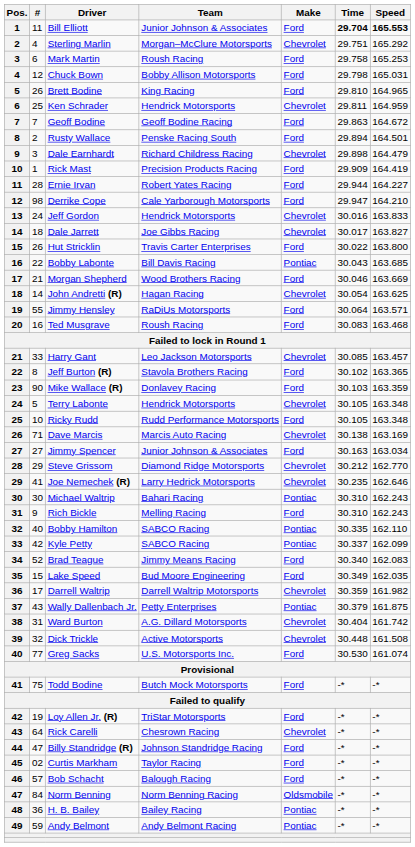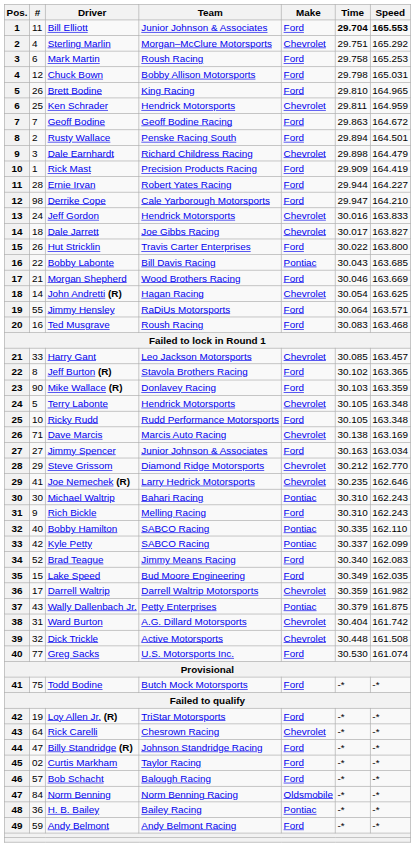 <table class="wikitable" style="font-size:95%">
 <tr>
 <th>Pos.</th>
 <th>#</th>
 <th>Driver</th>
 <th>Team</th>
 <th>Make</th>
 <th>Time</th>
 <th>Speed</th>
 </tr>
 <tr>
 <th>1</th>
 <td>11</td>
 <td><a href='#'>Bill Elliott</a></td>
 <td><a href='#'>Junior Johnson & Associates</a></td>
 <td><a href='#'>Ford</a></td>
 <td><strong>29.704</strong></td>
 <td><strong>165.553</strong></td>
 </tr>
 <tr>
 <th>2</th>
 <td>4</td>
 <td><a href='#'>Sterling Marlin</a></td>
 <td><a href='#'>Morgan–McClure Motorsports</a></td>
 <td><a href='#'>Chevrolet</a></td>
 <td>29.751</td>
 <td>165.292</td>
 </tr>
 <tr>
 <th>3</th>
 <td>6</td>
 <td><a href='#'>Mark Martin</a></td>
 <td><a href='#'>Roush Racing</a></td>
 <td><a href='#'>Ford</a></td>
 <td>29.758</td>
 <td>165.253</td>
 </tr>
 <tr>
 <th>4</th>
 <td>12</td>
 <td><a href='#'>Chuck Bown</a></td>
 <td><a href='#'>Bobby Allison Motorsports</a></td>
 <td><a href='#'>Ford</a></td>
 <td>29.798</td>
 <td>165.031</td>
 </tr>
 <tr>
 <th>5</th>
 <td>26</td>
 <td><a href='#'>Brett Bodine</a></td>
 <td><a href='#'>King Racing</a></td>
 <td><a href='#'>Ford</a></td>
 <td>29.810</td>
 <td>164.965</td>
 </tr>
 <tr>
 <th>6</th>
 <td>25</td>
 <td><a href='#'>Ken Schrader</a></td>
 <td><a href='#'>Hendrick Motorsports</a></td>
 <td><a href='#'>Chevrolet</a></td>
 <td>29.811</td>
 <td>164.959</td>
 </tr>
 <tr>
 <th>7</th>
 <td>7</td>
 <td><a href='#'>Geoff Bodine</a></td>
 <td><a href='#'>Geoff Bodine Racing</a></td>
 <td><a href='#'>Ford</a></td>
 <td>29.863</td>
 <td>164.672</td>
 </tr>
 <tr>
 <th>8</th>
 <td>2</td>
 <td><a href='#'>Rusty Wallace</a></td>
 <td><a href='#'>Penske Racing South</a></td>
 <td><a href='#'>Ford</a></td>
 <td>29.894</td>
 <td>164.501</td>
 </tr>
 <tr>
 <th>9</th>
 <td>3</td>
 <td><a href='#'>Dale Earnhardt</a></td>
 <td><a href='#'>Richard Childress Racing</a></td>
 <td><a href='#'>Chevrolet</a></td>
 <td>29.898</td>
 <td>164.479</td>
 </tr>
 <tr>
 <th>10</th>
 <td>1</td>
 <td><a href='#'>Rick Mast</a></td>
 <td><a href='#'>Precision Products Racing</a></td>
 <td><a href='#'>Ford</a></td>
 <td>29.909</td>
 <td>164.419</td>
 </tr>
 <tr>
 <th>11</th>
 <td>28</td>
 <td><a href='#'>Ernie Irvan</a></td>
 <td><a href='#'>Robert Yates Racing</a></td>
 <td><a href='#'>Ford</a></td>
 <td>29.944</td>
 <td>164.227</td>
 </tr>
 <tr>
 <th>12</th>
 <td>98</td>
 <td><a href='#'>Derrike Cope</a></td>
 <td><a href='#'>Cale Yarborough Motorsports</a></td>
 <td><a href='#'>Ford</a></td>
 <td>29.947</td>
 <td>164.210</td>
 </tr>
 <tr>
 <th>13</th>
 <td>24</td>
 <td><a href='#'>Jeff Gordon</a></td>
 <td><a href='#'>Hendrick Motorsports</a></td>
 <td><a href='#'>Chevrolet</a></td>
 <td>30.016</td>
 <td>163.833</td>
 </tr>
 <tr>
 <th>14</th>
 <td>18</td>
 <td><a href='#'>Dale Jarrett</a></td>
 <td><a href='#'>Joe Gibbs Racing</a></td>
 <td><a href='#'>Chevrolet</a></td>
 <td>30.017</td>
 <td>163.827</td>
 </tr>
 <tr>
 <th>15</th>
 <td>26</td>
 <td><a href='#'>Hut Stricklin</a></td>
 <td><a href='#'>Travis Carter Enterprises</a></td>
 <td><a href='#'>Ford</a></td>
 <td>30.022</td>
 <td>163.800</td>
 </tr>
 <tr>
 <th>16</th>
 <td>22</td>
 <td><a href='#'>Bobby Labonte</a></td>
 <td><a href='#'>Bill Davis Racing</a></td>
 <td><a href='#'>Pontiac</a></td>
 <td>30.043</td>
 <td>163.685</td>
 </tr>
 <tr>
 <th>17</th>
 <td>21</td>
 <td><a href='#'>Morgan Shepherd</a></td>
 <td><a href='#'>Wood Brothers Racing</a></td>
 <td><a href='#'>Ford</a></td>
 <td>30.046</td>
 <td>163.669</td>
 </tr>
 <tr>
 <th>18</th>
 <td>14</td>
 <td><a href='#'>John Andretti</a> <strong>(R)</strong></td>
 <td><a href='#'>Hagan Racing</a></td>
 <td><a href='#'>Chevrolet</a></td>
 <td>30.054</td>
 <td>163.625</td>
 </tr>
 <tr>
 <th>19</th>
 <td>55</td>
 <td><a href='#'>Jimmy Hensley</a></td>
 <td><a href='#'>RaDiUs Motorsports</a></td>
 <td><a href='#'>Ford</a></td>
 <td>30.064</td>
 <td>163.571</td>
 </tr>
 <tr>
 <th>20</th>
 <td>16</td>
 <td><a href='#'>Ted Musgrave</a></td>
 <td><a href='#'>Roush Racing</a></td>
 <td><a href='#'>Ford</a></td>
 <td>30.083</td>
 <td>163.468</td>
 </tr>
 <tr>
 <th colspan="7">Failed to lock in Round 1</th>
 </tr>
 <tr>
 <th>21</th>
 <td>33</td>
 <td><a href='#'>Harry Gant</a></td>
 <td><a href='#'>Leo Jackson Motorsports</a></td>
 <td><a href='#'>Chevrolet</a></td>
 <td>30.085</td>
 <td>163.457</td>
 </tr>
 <tr>
 <th>22</th>
 <td>8</td>
 <td><a href='#'>Jeff Burton</a> <strong>(R)</strong></td>
 <td><a href='#'>Stavola Brothers Racing</a></td>
 <td><a href='#'>Ford</a></td>
 <td>30.102</td>
 <td>163.365</td>
 </tr>
 <tr>
 <th>23</th>
 <td>90</td>
 <td><a href='#'>Mike Wallace</a> <strong>(R)</strong></td>
 <td><a href='#'>Donlavey Racing</a></td>
 <td><a href='#'>Ford</a></td>
 <td>30.103</td>
 <td>163.359</td>
 </tr>
 <tr>
 <th>24</th>
 <td>5</td>
 <td><a href='#'>Terry Labonte</a></td>
 <td><a href='#'>Hendrick Motorsports</a></td>
 <td><a href='#'>Chevrolet</a></td>
 <td>30.105</td>
 <td>163.348</td>
 </tr>
 <tr>
 <th>25</th>
 <td>10</td>
 <td><a href='#'>Ricky Rudd</a></td>
 <td><a href='#'>Rudd Performance Motorsports</a></td>
 <td><a href='#'>Ford</a></td>
 <td>30.105</td>
 <td>163.348</td>
 </tr>
 <tr>
 <th>26</th>
 <td>71</td>
 <td><a href='#'>Dave Marcis</a></td>
 <td><a href='#'>Marcis Auto Racing</a></td>
 <td><a href='#'>Chevrolet</a></td>
 <td>30.138</td>
 <td>163.169</td>
 </tr>
 <tr>
 <th>27</th>
 <td>27</td>
 <td><a href='#'>Jimmy Spencer</a></td>
 <td><a href='#'>Junior Johnson & Associates</a></td>
 <td><a href='#'>Ford</a></td>
 <td>30.163</td>
 <td>163.034</td>
 </tr>
 <tr>
 <th>28</th>
 <td>29</td>
 <td><a href='#'>Steve Grissom</a></td>
 <td><a href='#'>Diamond Ridge Motorsports</a></td>
 <td><a href='#'>Chevrolet</a></td>
 <td>30.212</td>
 <td>162.770</td>
 </tr>
 <tr>
 <th>29</th>
 <td>41</td>
 <td><a href='#'>Joe Nemechek</a> <strong>(R)</strong></td>
 <td><a href='#'>Larry Hedrick Motorsports</a></td>
 <td><a href='#'>Chevrolet</a></td>
 <td>30.235</td>
 <td>162.646</td>
 </tr>
 <tr>
 <th>30</th>
 <td>30</td>
 <td><a href='#'>Michael Waltrip</a></td>
 <td><a href='#'>Bahari Racing</a></td>
 <td><a href='#'>Pontiac</a></td>
 <td>30.310</td>
 <td>162.243</td>
 </tr>
 <tr>
 <th>31</th>
 <td>9</td>
 <td><a href='#'>Rich Bickle</a></td>
 <td><a href='#'>Melling Racing</a></td>
 <td><a href='#'>Ford</a></td>
 <td>30.310</td>
 <td>162.243</td>
 </tr>
 <tr>
 <th>32</th>
 <td>40</td>
 <td><a href='#'>Bobby Hamilton</a></td>
 <td><a href='#'>SABCO Racing</a></td>
 <td><a href='#'>Pontiac</a></td>
 <td>30.335</td>
 <td>162.110</td>
 </tr>
 <tr>
 <th>33</th>
 <td>42</td>
 <td><a href='#'>Kyle Petty</a></td>
 <td><a href='#'>SABCO Racing</a></td>
 <td><a href='#'>Pontiac</a></td>
 <td>30.337</td>
 <td>162.099</td>
 </tr>
 <tr>
 <th>34</th>
 <td>52</td>
 <td><a href='#'>Brad Teague</a></td>
 <td><a href='#'>Jimmy Means Racing</a></td>
 <td><a href='#'>Ford</a></td>
 <td>30.340</td>
 <td>162.083</td>
 </tr>
 <tr>
 <th>35</th>
 <td>15</td>
 <td><a href='#'>Lake Speed</a></td>
 <td><a href='#'>Bud Moore Engineering</a></td>
 <td><a href='#'>Ford</a></td>
 <td>30.349</td>
 <td>162.035</td>
 </tr>
 <tr>
 <th>36</th>
 <td>17</td>
 <td><a href='#'>Darrell Waltrip</a></td>
 <td><a href='#'>Darrell Waltrip Motorsports</a></td>
 <td><a href='#'>Chevrolet</a></td>
 <td>30.359</td>
 <td>161.982</td>
 </tr>
 <tr>
 <th>37</th>
 <td>43</td>
 <td><a href='#'>Wally Dallenbach Jr.</a></td>
 <td><a href='#'>Petty Enterprises</a></td>
 <td><a href='#'>Pontiac</a></td>
 <td>30.379</td>
 <td>161.875</td>
 </tr>
 <tr>
 <th>38</th>
 <td>31</td>
 <td><a href='#'>Ward Burton</a></td>
 <td><a href='#'>A.G. Dillard Motorsports</a></td>
 <td><a href='#'>Chevrolet</a></td>
 <td>30.404</td>
 <td>161.742</td>
 </tr>
 <tr>
 <th>39</th>
 <td>32</td>
 <td><a href='#'>Dick Trickle</a></td>
 <td><a href='#'>Active Motorsports</a></td>
 <td><a href='#'>Chevrolet</a></td>
 <td>30.448</td>
 <td>161.508</td>
 </tr>
 <tr>
 <th>40</th>
 <td>77</td>
 <td><a href='#'>Greg Sacks</a></td>
 <td><a href='#'>U.S. Motorsports Inc.</a></td>
 <td><a href='#'>Ford</a></td>
 <td>30.530</td>
 <td>161.074</td>
 </tr>
 <tr>
 <th colspan="7">Provisional</th>
 </tr>
 <tr>
 <th>41</th>
 <td>75</td>
 <td><a href='#'>Todd Bodine</a></td>
 <td><a href='#'>Butch Mock Motorsports</a></td>
 <td><a href='#'>Ford</a></td>
 <td>-*</td>
 <td>-*</td>
 </tr>
 <tr>
 <th colspan="7">Failed to qualify</th>
 </tr>
 <tr>
 <th>42</th>
 <td>19</td>
 <td><a href='#'>Loy Allen Jr.</a> <strong>(R)</strong></td>
 <td><a href='#'>TriStar Motorsports</a></td>
 <td><a href='#'>Ford</a></td>
 <td>-*</td>
 <td>-*</td>
 </tr>
 <tr>
 <th>43</th>
 <td>64</td>
 <td><a href='#'>Rick Carelli</a></td>
 <td><a href='#'>Chesrown Racing</a></td>
 <td><a href='#'>Chevrolet</a></td>
 <td>-*</td>
 <td>-*</td>
 </tr>
 <tr>
 <th>44</th>
 <td>47</td>
 <td><a href='#'>Billy Standridge</a> <strong>(R)</strong></td>
 <td><a href='#'>Johnson Standridge Racing</a></td>
 <td><a href='#'>Ford</a></td>
 <td>-*</td>
 <td>-*</td>
 </tr>
 <tr>
 <th>45</th>
 <td>02</td>
 <td><a href='#'>Curtis Markham</a></td>
 <td><a href='#'>Taylor Racing</a></td>
 <td><a href='#'>Ford</a></td>
 <td>-*</td>
 <td>-*</td>
 </tr>
 <tr>
 <th>46</th>
 <td>57</td>
 <td><a href='#'>Bob Schacht</a></td>
 <td><a href='#'>Balough Racing</a></td>
 <td><a href='#'>Ford</a></td>
 <td>-*</td>
 <td>-*</td>
 </tr>
 <tr>
 <th>47</th>
 <td>84</td>
 <td><a href='#'>Norm Benning</a></td>
 <td><a href='#'>Norm Benning Racing</a></td>
 <td><a href='#'>Oldsmobile</a></td>
 <td>-*</td>
 <td>-*</td>
 </tr>
 <tr>
 <th>48</th>
 <td>36</td>
 <td><a href='#'>H. B. Bailey</a></td>
 <td><a href='#'>Bailey Racing</a></td>
 <td><a href='#'>Pontiac</a></td>
 <td>-*</td>
 <td>-*</td>
 </tr>
 <tr>
 <th>49</th>
 <td>59</td>
 <td><a href='#'>Andy Belmont</a></td>
 <td><a href='#'>Andy Belmont Racing</a></td>
-<td><a href='#'>Pontiac</a></td>
+<td><a href='#'>Ford</a></td>
 <td>-*</td>
 <td>-*</td>
 </tr>
 <tr>
 <th colspan="7"></th>
 </tr>
 <tr>
 <th colspan="7"></th>
 </tr>
 </table>
